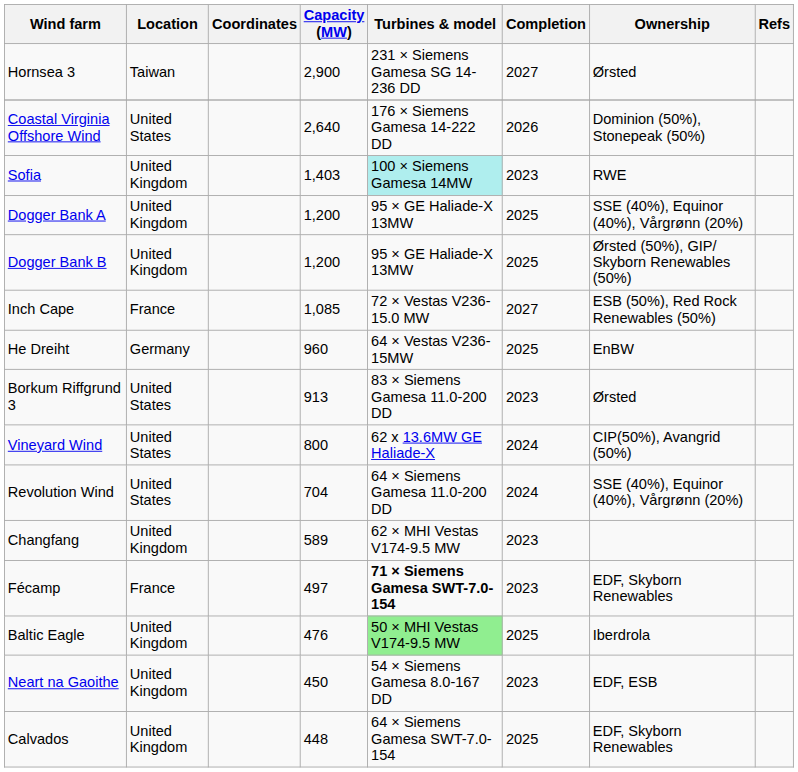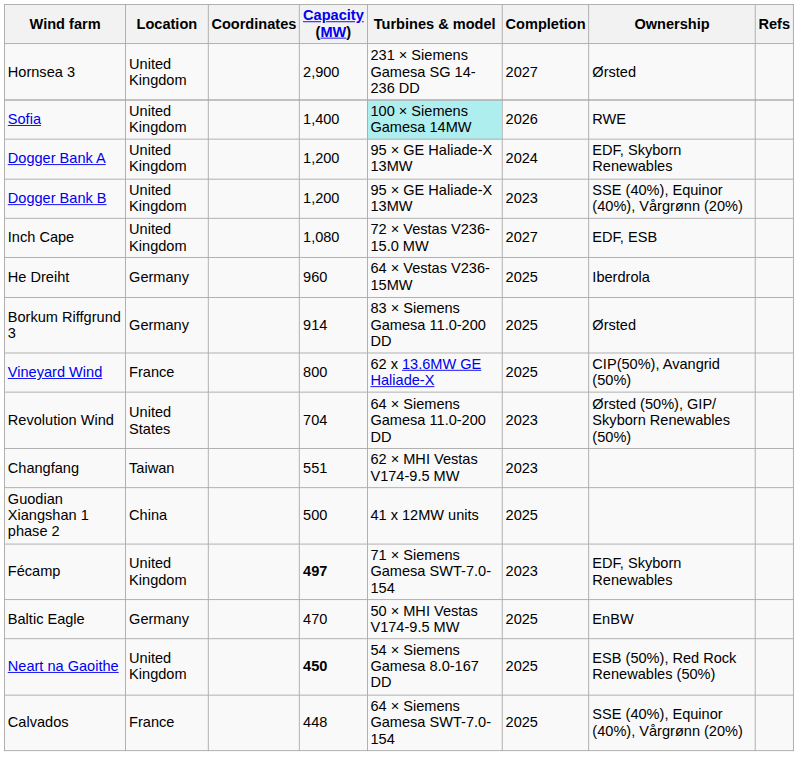 <table class="wikitable sortable">
 <tr>
 <th>Wind farm</th>
 <th>Location</th>
 <th class="unsortable">Coordinates</th>
 <th data-sort-type="number"><a href='#'>Capacity</a><br>(<a href='#'>MW</a>)</th>
 <th>Turbines & model</th>
 <th>Completion</th>
 <th>Ownership</th>
 <th>Refs</th>
 </tr>
 <tr>
 <td>Hornsea 3</td>
-<td>Taiwan</td>
+<td>United Kingdom</td>
 <td></td>
 <td>2,900</td>
 <td>231 × Siemens Gamesa SG 14-236 DD</td>
 <td>2027</td>
 <td>Ørsted</td>
 <td></td>
 </tr>
 <tr>
 </tr>
 <tr>
-<td><a href='#'>Coastal Virginia Offshore Wind</a></td>
-<td>United States</td>
-<td></td>
-<td>2,640</td>
-<td>176 × Siemens Gamesa 14-222 DD</td>
-<td>2026</td>
-<td>Dominion (50%), Stonepeak (50%)</td>
-<td></td>
-</tr>
-<tr>
 <td><a href='#'>Sofia</a></td>
 <td>United Kingdom</td>
 <td></td>
-<td>1,403</td>
+<td>1,400</td>
 <td style="background: paleturquoise;">100 × Siemens Gamesa 14MW</td>
-<td>2023</td>
+<td>2026</td>
 <td>RWE</td>
 <td></td>
 </tr>
 <tr>
 <td><a href='#'>Dogger Bank A</a></td>
 <td>United Kingdom</td>
 <td></td>
 <td>1,200</td>
 <td>95 × GE Haliade-X 13MW</td>
-<td>2025</td>
-<td>SSE (40%), Equinor (40%), Vårgrønn (20%)</td>
+<td>2024</td>
+<td>EDF, Skyborn Renewables</td>
 <td></td>
 </tr>
 <tr>
 <td><a href='#'>Dogger Bank B</a></td>
 <td>United Kingdom</td>
 <td></td>
 <td>1,200</td>
 <td>95 × GE Haliade-X 13MW</td>
-<td>2025</td>
-<td>Ørsted (50%), GIP/ Skyborn Renewables (50%)</td>
+<td>2023</td>
+<td>SSE (40%), Equinor (40%), Vårgrønn (20%)</td>
 <td></td>
 </tr>
 <tr>
 <td>Inch Cape</td>
-<td>France</td>
+<td>United Kingdom</td>
 <td></td>
-<td>1,085</td>
+<td>1,080</td>
 <td>72 × Vestas V236-15.0 MW</td>
 <td>2027</td>
-<td>ESB (50%), Red Rock Renewables (50%)</td>
+<td>EDF, ESB</td>
 <td></td>
 </tr>
 <tr>
 <td>He Dreiht</td>
 <td>Germany</td>
 <td></td>
 <td>960</td>
 <td>64 × Vestas V236-15MW</td>
 <td>2025</td>
-<td>EnBW</td>
+<td>Iberdrola</td>
 <td></td>
 </tr>
 <tr>
 <td>Borkum Riffgrund 3</td>
-<td>United States</td>
+<td>Germany</td>
 <td></td>
-<td>913</td>
+<td>914</td>
 <td>83 × Siemens Gamesa 11.0-200 DD</td>
-<td>2023</td>
+<td>2025</td>
 <td>Ørsted</td>
 <td></td>
 </tr>
 <tr>
 <td><a href='#'>Vineyard Wind</a></td>
-<td>United States</td>
+<td>France</td>
 <td></td>
 <td>800</td>
 <td>62 x <a href='#'>13.6MW GE Haliade-X</a></td>
-<td>2024</td>
+<td>2025</td>
 <td>CIP(50%), Avangrid (50%)</td>
 <td></td>
 </tr>
 <tr>
 <td>Revolution Wind</td>
 <td>United States</td>
 <td></td>
 <td>704</td>
 <td>64 × Siemens Gamesa 11.0-200 DD</td>
-<td>2024</td>
-<td>SSE (40%), Equinor (40%), Vårgrønn (20%)</td>
+<td>2023</td>
+<td>Ørsted (50%), GIP/ Skyborn Renewables (50%)</td>
 <td><br></td>
 </tr>
 <tr>
 <td>Changfang</td>
-<td>United Kingdom</td>
+<td>Taiwan</td>
 <td></td>
-<td>589</td>
+<td>551</td>
 <td>62 × MHI Vestas V174-9.5 MW</td>
 <td>2023</td>
 <td></td>
 <td></td>
 </tr>
 <tr>
+<td>Guodian Xiangshan 1 phase 2</td>
+<td>China</td>
+<td></td>
+<td>500</td>
+<td>41 x 12MW units</td>
+<td>2025</td>
+<td></td>
+<td></td>
+</tr>
+<tr>
 <td>Fécamp</td>
-<td>France</td>
+<td>United Kingdom</td>
 <td></td>
-<td>497</td>
-<td><strong>71 × Siemens Gamesa SWT-7.0-154</strong></td>
+<td><strong>497</strong></td>
+<td>71 × Siemens Gamesa SWT-7.0-154</td>
 <td>2023</td>
 <td>EDF, Skyborn Renewables</td>
 <td></td>
 </tr>
 <tr>
 <td>Baltic Eagle</td>
-<td>United Kingdom</td>
+<td>Germany</td>
 <td></td>
-<td>476</td>
-<td style="background: lightgreen;">50 × MHI Vestas V174-9.5 MW</td>
+<td>470</td>
+<td>50 × MHI Vestas V174-9.5 MW</td>
 <td>2025</td>
-<td>Iberdrola</td>
+<td>EnBW</td>
 <td></td>
 </tr>
 <tr>
 <td><a href='#'>Neart na Gaoithe</a></td>
 <td>United Kingdom</td>
 <td></td>
-<td>450</td>
+<td><strong>450</strong></td>
 <td>54 × Siemens Gamesa 8.0-167 DD</td>
-<td>2023</td>
-<td>EDF, ESB</td>
+<td>2025</td>
+<td>ESB (50%), Red Rock Renewables (50%)</td>
 <td></td>
 </tr>
 <tr>
 <td>Calvados</td>
-<td>United Kingdom</td>
+<td>France</td>
 <td></td>
 <td>448</td>
 <td>64 × Siemens Gamesa SWT-7.0-154</td>
 <td>2025</td>
-<td>EDF, Skyborn Renewables</td>
+<td>SSE (40%), Equinor (40%), Vårgrønn (20%)</td>
 <td></td>
 </tr>
 </table>
